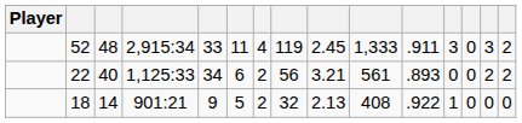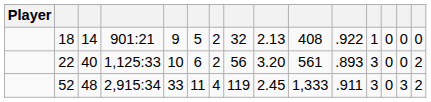 <table class="wikitable sortable" style="text-align:center;">
 <tr>
 <th>Player</th>
 <th></th>
 <th></th>
 <th></th>
 <th></th>
 <th></th>
 <th></th>
 <th></th>
 <th></th>
 <th></th>
 <th></th>
 <th></th>
 <th></th>
 <th></th>
 <th></th>
 </tr>
 <tr>
 <td style="text-align:left;"></td>
+<td>18</td>
+<td>14</td>
+<td>901:21</td>
+<td>9</td>
+<td>5</td>
+<td>2</td>
+<td>32</td>
+<td>2.13</td>
+<td>408</td>
+<td>.922</td>
+<td>1</td>
+<td>0</td>
+<td>0</td>
+<td>0</td>
+</tr>
+<tr>
+<td style="text-align:left;"></td>
+<td>22</td>
+<td>40</td>
+<td>1,125:33</td>
+<td>10</td>
+<td>6</td>
+<td>2</td>
+<td>56</td>
+<td>3.20</td>
+<td>561</td>
+<td>.893</td>
+<td>3</td>
+<td>0</td>
+<td>0</td>
+<td>2</td>
+</tr>
+<tr>
+<td style="text-align:left;"></td>
 <td>52</td>
 <td>48</td>
 <td>2,915:34</td>
 <td>33</td>
 <td>11</td>
 <td>4</td>
 <td>119</td>
 <td>2.45</td>
 <td>1,333</td>
 <td>.911</td>
 <td>3</td>
 <td>0</td>
 <td>3</td>
 <td>2</td>
 </tr>
-<tr>
-<td style="text-align:left;"></td>
-<td>22</td>
-<td>40</td>
-<td>1,125:33</td>
-<td>34</td>
-<td>6</td>
-<td>2</td>
-<td>56</td>
-<td>3.21</td>
-<td>561</td>
-<td>.893</td>
-<td>0</td>
-<td>0</td>
-<td>2</td>
-<td>2</td>
-</tr>
-<tr>
-<td style="text-align:left;"></td>
-<td>18</td>
-<td>14</td>
-<td>901:21</td>
-<td>9</td>
-<td>5</td>
-<td>2</td>
-<td>32</td>
-<td>2.13</td>
-<td>408</td>
-<td>.922</td>
-<td>1</td>
-<td>0</td>
-<td>0</td>
-<td>0</td>
-</tr>
 </table>
